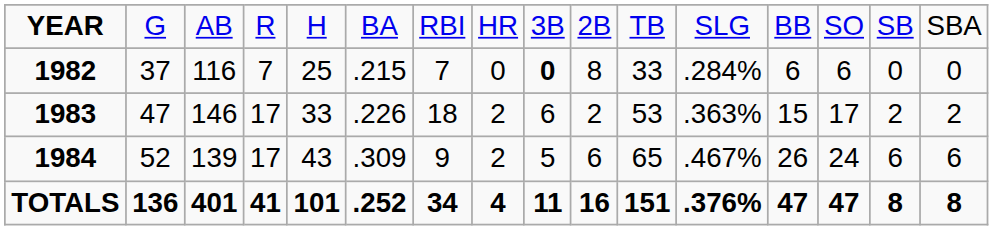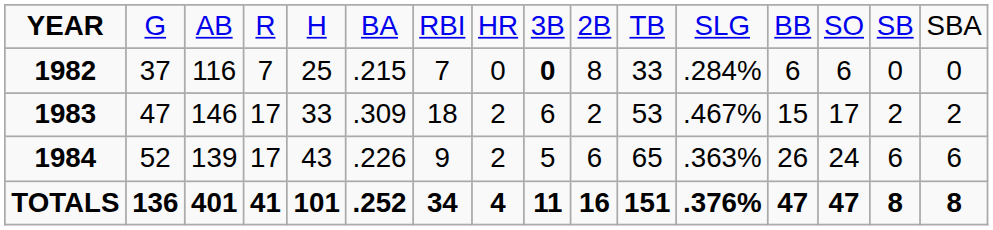 <table class="wikitable">
 <tr align=center>
 <td><strong>YEAR</strong></td>
 <td><a href='#'>G</a></td>
 <td><a href='#'>AB</a></td>
 <td><a href='#'>R</a></td>
 <td><a href='#'>H</a></td>
 <td><a href='#'>BA</a></td>
 <td><a href='#'>RBI</a></td>
 <td><a href='#'>HR</a></td>
 <td><a href='#'>3B</a></td>
 <td><a href='#'>2B</a></td>
 <td><a href='#'>TB</a></td>
 <td><a href='#'>SLG</a></td>
 <td><a href='#'>BB</a></td>
 <td><a href='#'>SO</a></td>
 <td><a href='#'>SB</a></td>
 <td>SBA</td>
 </tr>
 <tr align=center>
 <td><strong>1982</strong></td>
 <td>37</td>
 <td>116</td>
 <td>7</td>
 <td>25</td>
 <td>.215</td>
 <td>7</td>
 <td>0</td>
 <td><strong>0</strong></td>
 <td>8</td>
 <td>33</td>
 <td>.284%</td>
 <td>6</td>
 <td>6</td>
 <td>0</td>
 <td>0</td>
 </tr>
 <tr align=center>
 <td><strong>1983</strong></td>
 <td>47</td>
 <td>146</td>
 <td>17</td>
 <td>33</td>
-<td>.226</td>
+<td>.309</td>
 <td>18</td>
 <td>2</td>
 <td>6</td>
 <td>2</td>
 <td>53</td>
-<td>.363%</td>
+<td>.467%</td>
 <td>15</td>
 <td>17</td>
 <td>2</td>
 <td>2</td>
 </tr>
 <tr align=center>
 <td><strong>1984</strong></td>
 <td>52</td>
 <td>139</td>
 <td>17</td>
 <td>43</td>
-<td>.309</td>
+<td>.226</td>
 <td>9</td>
 <td>2</td>
 <td>5</td>
 <td>6</td>
 <td>65</td>
-<td>.467%</td>
+<td>.363%</td>
 <td>26</td>
 <td>24</td>
 <td>6</td>
 <td>6</td>
 </tr>
 <tr align=center>
 <td><strong>TOTALS</strong></td>
 <td><strong>136</strong></td>
 <td><strong>401</strong></td>
 <td><strong>41</strong></td>
 <td><strong>101</strong></td>
 <td><strong>.252</strong></td>
 <td><strong>34</strong></td>
 <td><strong>4</strong></td>
 <td><strong>11</strong></td>
 <td><strong>16</strong></td>
 <td><strong>151</strong></td>
 <td><strong>.376%</strong></td>
 <td><strong>47</strong></td>
 <td><strong>47</strong></td>
 <td><strong>8</strong></td>
 <td><strong>8</strong></td>
 </tr>
 </table>
